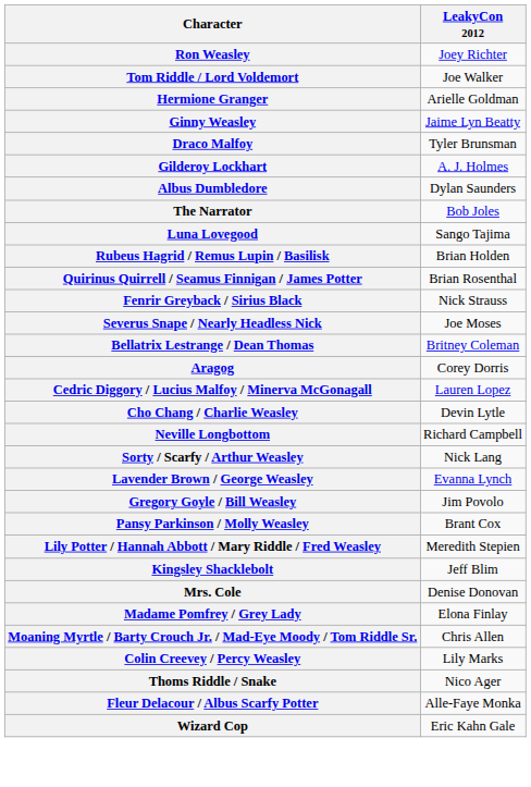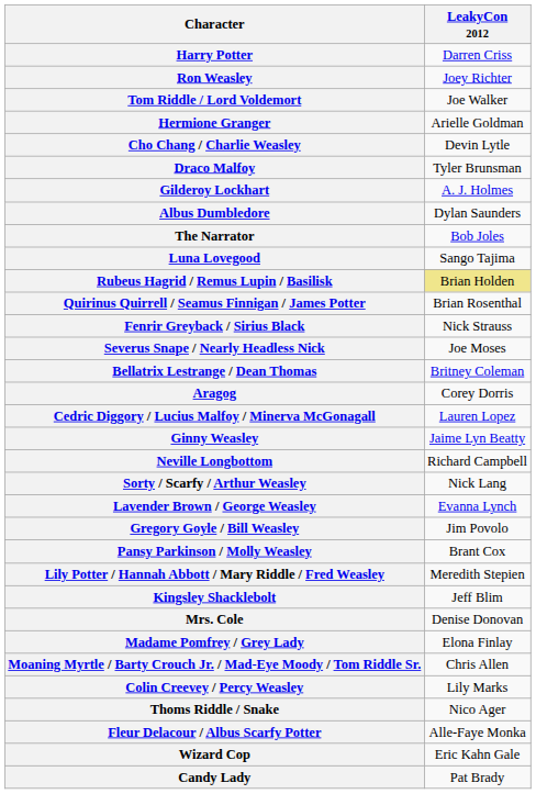 <table class="wikitable" style="text-align:center; font-size:95%;">
 <tr>
 <th scope="col">Character</th>
 <th scope="col"><a href='#'>LeakyCon</a><br><small>2012</small></th>
+</tr>
+<tr>
+<th><a href='#'>Harry Potter</a></th>
+<td><a href='#'>Darren Criss</a></td>
 </tr>
 <tr>
 <th><a href='#'>Ron Weasley</a></th>
 <td><a href='#'>Joey Richter</a></td>
 </tr>
 <tr>
 <th><a href='#'>Tom Riddle / Lord Voldemort</a></th>
 <td>Joe Walker</td>
 </tr>
 <tr>
 <th><a href='#'>Hermione Granger</a></th>
 <td>Arielle Goldman</td>
 </tr>
 <tr>
-<th><a href='#'>Ginny Weasley</a></th>
-<td><a href='#'>Jaime Lyn Beatty</a></td>
+<th><a href='#'>Cho Chang</a> / <a href='#'>Charlie Weasley</a></th>
+<td>Devin Lytle</td>
 </tr>
 <tr>
 <th><a href='#'>Draco Malfoy</a></th>
 <td>Tyler Brunsman</td>
 </tr>
 <tr>
 <th><a href='#'>Gilderoy Lockhart</a></th>
 <td><a href='#'>A. J. Holmes</a></td>
 </tr>
 <tr>
 <th><a href='#'>Albus Dumbledore</a></th>
 <td>Dylan Saunders</td>
 </tr>
 <tr>
 <th>The Narrator</th>
 <td><a href='#'>Bob Joles</a></td>
 </tr>
 <tr>
 <th><a href='#'>Luna Lovegood</a></th>
 <td>Sango Tajima</td>
 </tr>
 <tr>
 <th><a href='#'>Rubeus Hagrid</a> / <a href='#'>Remus Lupin</a> / <a href='#'>Basilisk</a></th>
-<td>Brian Holden</td>
+<td style="background: khaki;">Brian Holden</td>
 </tr>
 <tr>
 <th><a href='#'>Quirinus Quirrell</a> / <a href='#'>Seamus Finnigan</a> / <a href='#'>James Potter</a></th>
 <td>Brian Rosenthal</td>
 </tr>
 <tr>
 <th><a href='#'>Fenrir Greyback</a> / <a href='#'>Sirius Black</a></th>
 <td>Nick Strauss</td>
 </tr>
 <tr>
 <th><a href='#'>Severus Snape</a> / <a href='#'>Nearly Headless Nick</a></th>
 <td>Joe Moses</td>
 </tr>
 <tr>
 <th><a href='#'>Bellatrix Lestrange</a> / <a href='#'>Dean Thomas</a></th>
 <td><a href='#'>Britney Coleman</a></td>
 </tr>
 <tr>
 <th><a href='#'>Aragog</a></th>
 <td>Corey Dorris</td>
 </tr>
 <tr>
 <th><a href='#'>Cedric Diggory</a> / <a href='#'>Lucius Malfoy</a> / <a href='#'>Minerva McGonagall</a></th>
 <td><a href='#'>Lauren Lopez</a></td>
 </tr>
 <tr>
-<th><a href='#'>Cho Chang</a> / <a href='#'>Charlie Weasley</a></th>
-<td>Devin Lytle</td>
+<th><a href='#'>Ginny Weasley</a></th>
+<td><a href='#'>Jaime Lyn Beatty</a></td>
 </tr>
 <tr>
 <th><a href='#'>Neville Longbottom</a></th>
 <td>Richard Campbell</td>
 </tr>
 <tr>
 <th><a href='#'>Sorty</a> / Scarfy / <a href='#'>Arthur Weasley</a></th>
 <td>Nick Lang</td>
 </tr>
 <tr>
 <th><a href='#'>Lavender Brown</a> / <a href='#'>George Weasley</a></th>
 <td><a href='#'>Evanna Lynch</a></td>
 </tr>
 <tr>
 <th><a href='#'>Gregory Goyle</a> / <a href='#'>Bill Weasley</a></th>
 <td>Jim Povolo</td>
 </tr>
 <tr>
 <th><a href='#'>Pansy Parkinson</a> / <a href='#'>Molly Weasley</a></th>
 <td>Brant Cox</td>
 </tr>
 <tr>
 <th><a href='#'>Lily Potter</a> / <a href='#'>Hannah Abbott</a> / Mary Riddle / <a href='#'>Fred Weasley</a></th>
 <td>Meredith Stepien</td>
 </tr>
 <tr>
 <th><a href='#'>Kingsley Shacklebolt</a></th>
 <td>Jeff Blim</td>
 </tr>
 <tr>
 <th>Mrs. Cole</th>
 <td>Denise Donovan</td>
 </tr>
 <tr>
 <th><a href='#'>Madame Pomfrey</a> / <a href='#'>Grey Lady</a></th>
 <td>Elona Finlay</td>
 </tr>
 <tr>
 <th><a href='#'>Moaning Myrtle</a> / <a href='#'>Barty Crouch Jr.</a> / <a href='#'>Mad-Eye Moody</a> / <a href='#'>Tom Riddle Sr.</a></th>
 <td>Chris Allen</td>
 </tr>
 <tr>
 <th><a href='#'>Colin Creevey</a> / <a href='#'>Percy Weasley</a></th>
 <td>Lily Marks</td>
 </tr>
 <tr>
 <th>Thoms Riddle / Snake</th>
 <td>Nico Ager</td>
 </tr>
 <tr>
 <th><a href='#'>Fleur Delacour</a> / <a href='#'>Albus Scarfy Potter</a></th>
 <td>Alle-Faye Monka</td>
 </tr>
 <tr>
 <th>Wizard Cop</th>
 <td>Eric Kahn Gale</td>
 </tr>
+<tr>
+<th>Candy Lady</th>
+<td>Pat Brady</td>
+</tr>
 </table>
